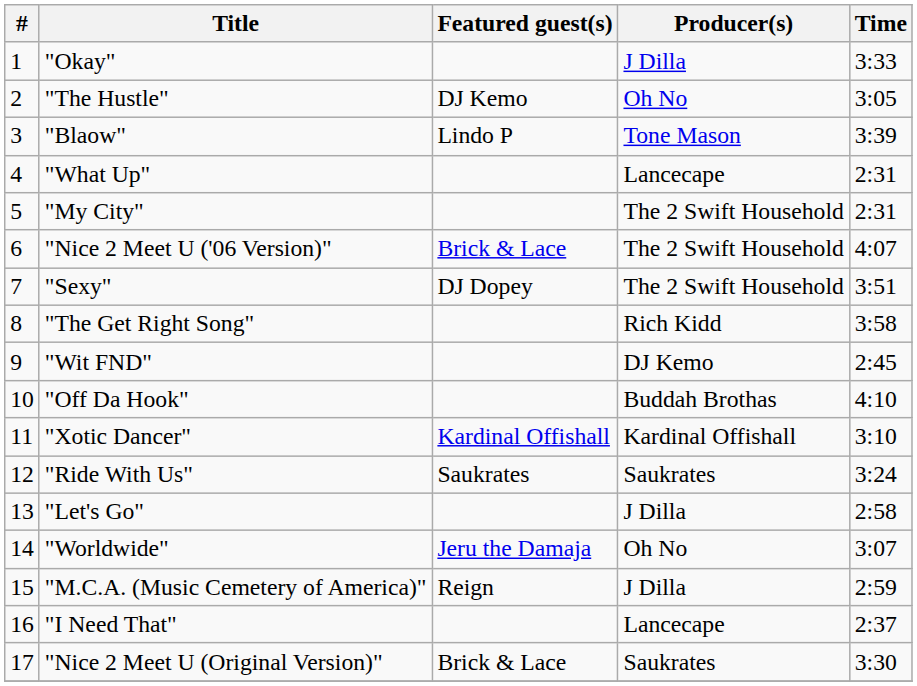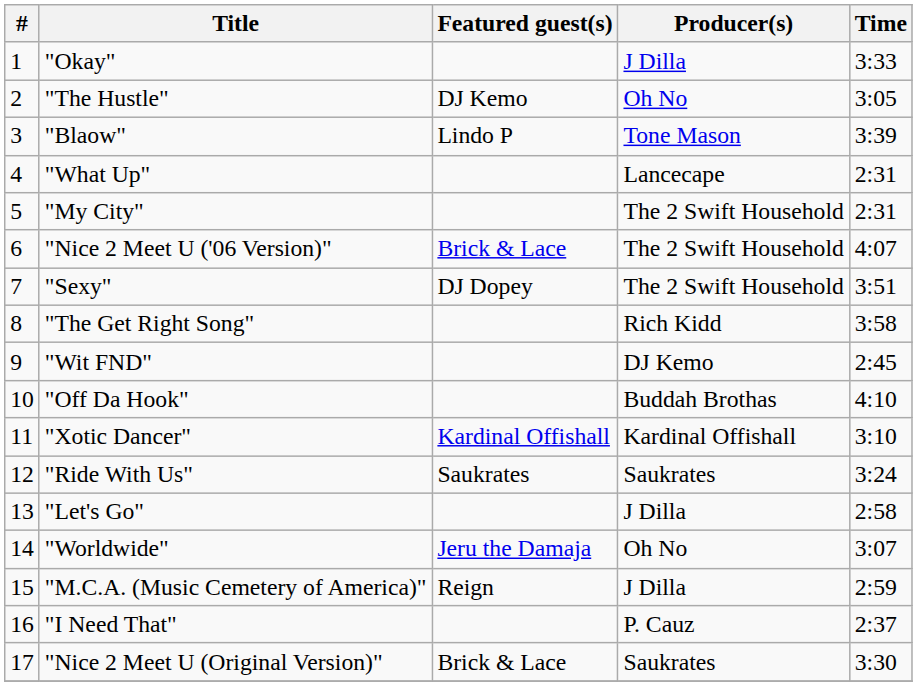 <table class="wikitable">
 <tr>
 <th align="center">#</th>
 <th align="center">Title</th>
 <th align="center">Featured guest(s)</th>
 <th align="center">Producer(s)</th>
 <th align="center">Time</th>
 </tr>
 <tr>
 <td>1</td>
 <td>"Okay"</td>
 <td></td>
 <td><a href='#'>J Dilla</a></td>
 <td>3:33</td>
 </tr>
 <tr>
 <td>2</td>
 <td>"The Hustle"</td>
 <td>DJ Kemo</td>
 <td><a href='#'>Oh No</a></td>
 <td>3:05</td>
 </tr>
 <tr>
 <td>3</td>
 <td>"Blaow"</td>
 <td>Lindo P</td>
 <td><a href='#'>Tone Mason</a></td>
 <td>3:39</td>
 </tr>
 <tr>
 <td>4</td>
 <td>"What Up"</td>
 <td></td>
 <td>Lancecape</td>
 <td>2:31</td>
 </tr>
 <tr>
 <td>5</td>
 <td>"My City"</td>
 <td></td>
 <td>The 2 Swift Household</td>
 <td>2:31</td>
 </tr>
 <tr>
 <td>6</td>
 <td>"Nice 2 Meet U ('06 Version)"</td>
 <td><a href='#'>Brick & Lace</a></td>
 <td>The 2 Swift Household</td>
 <td>4:07</td>
 </tr>
 <tr>
 <td>7</td>
 <td>"Sexy"</td>
 <td>DJ Dopey</td>
 <td>The 2 Swift Household</td>
 <td>3:51</td>
 </tr>
 <tr>
 <td>8</td>
 <td>"The Get Right Song"</td>
 <td></td>
 <td>Rich Kidd</td>
 <td>3:58</td>
 </tr>
 <tr>
 <td>9</td>
 <td>"Wit FND"</td>
 <td></td>
 <td>DJ Kemo</td>
 <td>2:45</td>
 </tr>
 <tr>
 <td>10</td>
 <td>"Off Da Hook"</td>
 <td></td>
 <td>Buddah Brothas</td>
 <td>4:10</td>
 </tr>
 <tr>
 <td>11</td>
 <td>"Xotic Dancer"</td>
 <td><a href='#'>Kardinal Offishall</a></td>
 <td>Kardinal Offishall</td>
 <td>3:10</td>
 </tr>
 <tr>
 <td>12</td>
 <td>"Ride With Us"</td>
 <td>Saukrates</td>
 <td>Saukrates</td>
 <td>3:24</td>
 </tr>
 <tr>
 <td>13</td>
 <td>"Let's Go"</td>
 <td></td>
 <td>J Dilla</td>
 <td>2:58</td>
 </tr>
 <tr>
 <td>14</td>
 <td>"Worldwide"</td>
 <td><a href='#'>Jeru the Damaja</a></td>
 <td>Oh No</td>
 <td>3:07</td>
 </tr>
 <tr>
 <td>15</td>
 <td>"M.C.A. (Music Cemetery of America)"</td>
 <td>Reign</td>
 <td>J Dilla</td>
 <td>2:59</td>
 </tr>
 <tr>
 <td>16</td>
 <td>"I Need That"</td>
 <td></td>
-<td>Lancecape</td>
+<td>P. Cauz</td>
 <td>2:37</td>
 </tr>
 <tr>
 <td>17</td>
 <td>"Nice 2 Meet U (Original Version)"</td>
 <td>Brick & Lace</td>
 <td>Saukrates</td>
 <td>3:30</td>
 </tr>
 <tr>
 </tr>
 </table>
